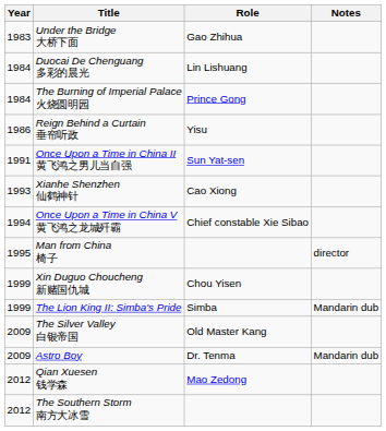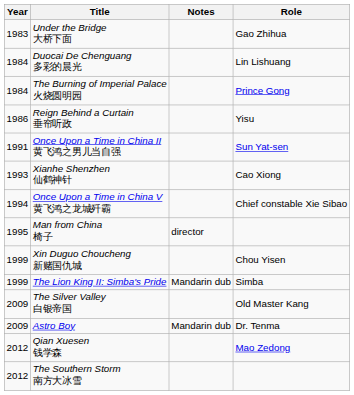 <table class="wikitable sortable">
 <tr>
 <th>Year</th>
 <th>Title</th>
+<th class="unsortable">Notes</th>
 <th>Role</th>
-<th class="unsortable">Notes</th>
 </tr>
 <tr>
 <td>1983</td>
 <td><em>Under the Bridge</em><br>大桥下面</td>
+<td></td>
 <td>Gao Zhihua</td>
-<td></td>
 </tr>
 <tr>
 <td>1984</td>
 <td><em>Duocai De Chenguang</em><br>多彩的晨光</td>
+<td></td>
 <td>Lin Lishuang</td>
-<td></td>
 </tr>
 <tr>
 <td>1984</td>
 <td><em>The Burning of Imperial Palace</em><br>火烧圆明园</td>
+<td></td>
 <td><a href='#'>Prince Gong</a></td>
-<td></td>
 </tr>
 <tr>
 <td>1986</td>
 <td><em>Reign Behind a Curtain</em><br>垂帘听政</td>
+<td></td>
 <td>Yisu</td>
-<td></td>
 </tr>
 <tr>
 <td>1991</td>
 <td><em><a href='#'>Once Upon a Time in China II</a></em><br>黄飞鸿之男儿当自强</td>
+<td></td>
 <td><a href='#'>Sun Yat-sen</a></td>
-<td></td>
 </tr>
 <tr>
 <td>1993</td>
 <td><em>Xianhe Shenzhen</em><br>仙鹤神针</td>
+<td></td>
 <td>Cao Xiong</td>
-<td></td>
 </tr>
 <tr>
 <td>1994</td>
 <td><em><a href='#'>Once Upon a Time in China V</a></em><br>黄飞鸿之龙城歼霸</td>
+<td></td>
 <td>Chief constable Xie Sibao</td>
-<td></td>
 </tr>
 <tr>
 <td>1995</td>
 <td><em>Man from China</em><br>椅子</td>
+<td>director</td>
 <td></td>
-<td>director</td>
 </tr>
 <tr>
 <td>1999</td>
 <td><em>Xin Duguo Choucheng</em><br>新赌国仇城</td>
+<td></td>
 <td>Chou Yisen</td>
-<td></td>
 </tr>
 <tr>
 <td>1999</td>
 <td><em><a href='#'>The Lion King II: Simba's Pride</a></em></td>
+<td>Mandarin dub</td>
 <td>Simba</td>
-<td>Mandarin dub</td>
 </tr>
 <tr>
 <td>2009</td>
 <td><em>The Silver Valley</em><br>白银帝国</td>
+<td></td>
 <td>Old Master Kang</td>
-<td></td>
 </tr>
 <tr>
 <td>2009</td>
 <td><em><a href='#'>Astro Boy</a></em></td>
+<td>Mandarin dub</td>
 <td>Dr. Tenma</td>
-<td>Mandarin dub</td>
 </tr>
 <tr>
 <td>2012</td>
 <td><em>Qian Xuesen</em><br>钱学森</td>
+<td></td>
 <td><a href='#'>Mao Zedong</a></td>
-<td></td>
 </tr>
 <tr>
 <td>2012</td>
 <td><em>The Southern Storm</em><br>南方大冰雪</td>
 <td></td>
 <td></td>
 </tr>
 </table>
